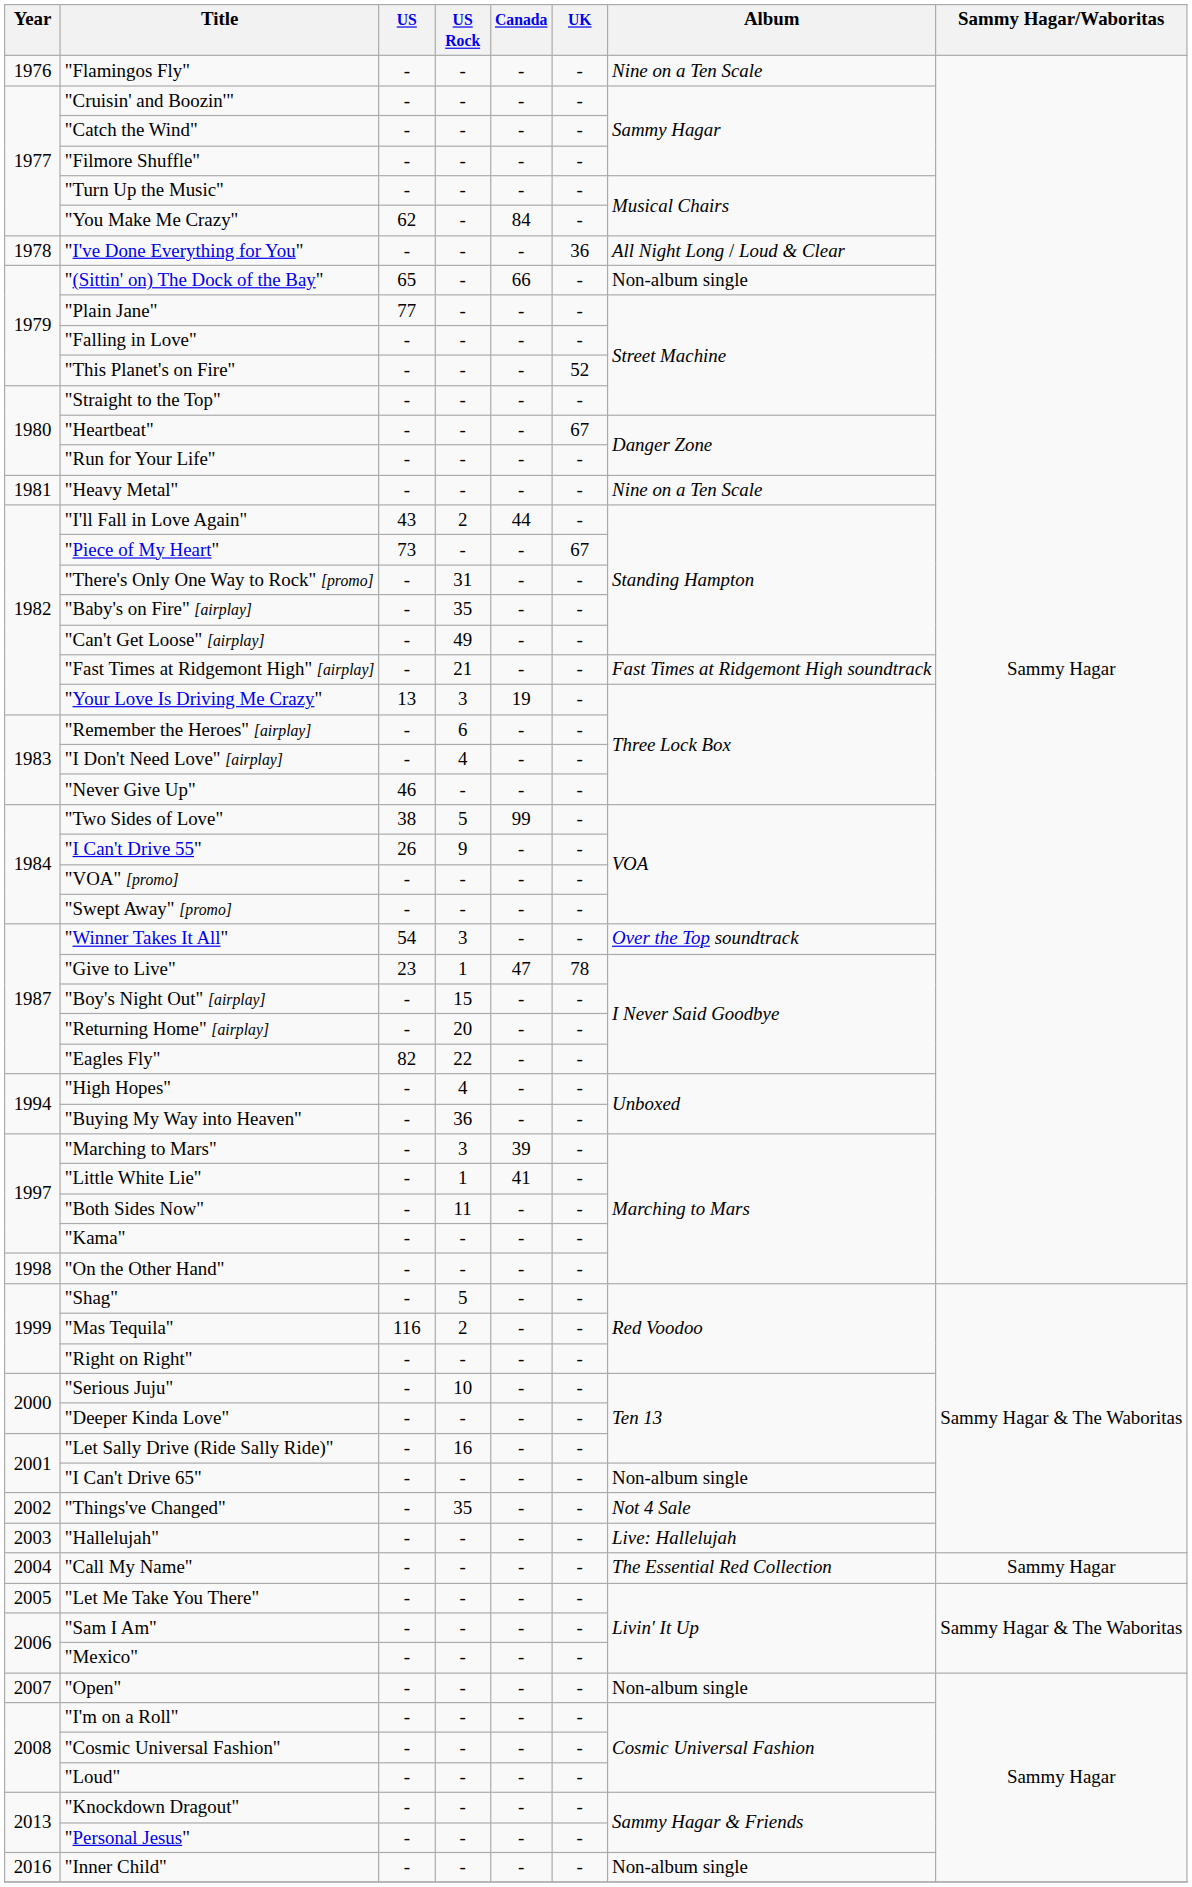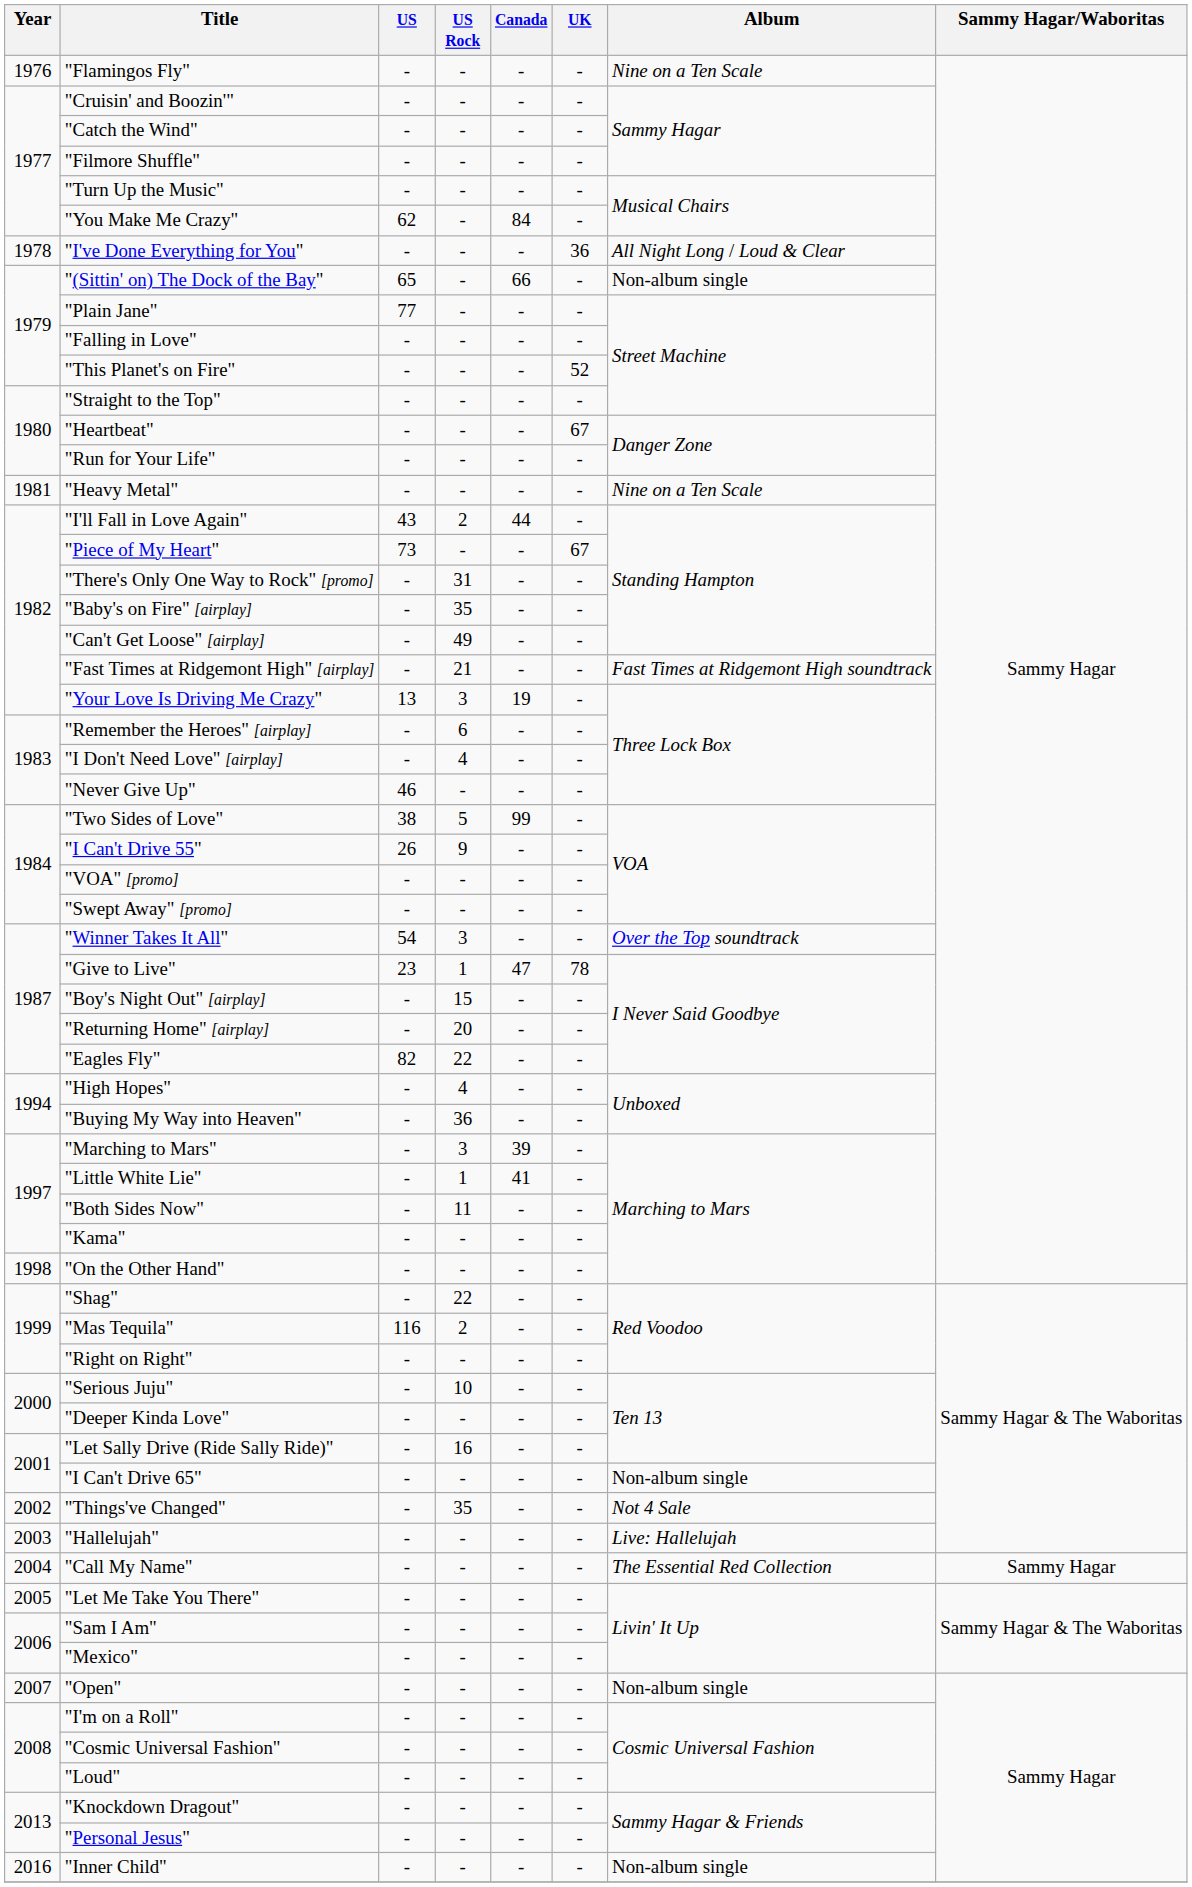 <table class="wikitable">
 <tr>
 <th align="center" valign="top" width="40">Year</th>
 <th align="left" valign="top">Title</th>
 <th align="center" valign="top" width="40"><small><a href='#'>US</a></small><br></th>
 <th align="center" valign="top" width="40"><small><a href='#'>US<br>Rock</a></small><br></th>
 <th align="center" valign="top";; width="40"><small><a href='#'>Canada</a></small><br></th>
 <th align="center" valign="top";; width="40"><small><a href='#'>UK</a></small><br></th>
 <th align="left" valign="top">Album</th>
 <th align="left" valign="top">Sammy Hagar/Waboritas</th>
 </tr>
 <tr>
 <td align="center" valign="center">1976</td>
 <td align="left" valign="top">"Flamingos Fly"</td>
 <td align="center" valign="top">-</td>
 <td align="center" valign="top">-</td>
 <td align="center" valign="top">-</td>
 <td align="center" valign="top">-</td>
 <td align="left" valign="center"><em>Nine on a Ten Scale</em></td>
 <td rowspan = 41 align="center">Sammy Hagar</td>
 </tr>
 <tr>
 <td rowspan = 5 align="center" valign="center">1977</td>
 <td align="left" valign="top">"Cruisin' and Boozin'"</td>
 <td align="center" valign="top">-</td>
 <td align="center" valign="top">-</td>
 <td align="center" valign="top">-</td>
 <td align="center" valign="top">-</td>
 <td rowspan = 3 align="left" valign="center"><em>Sammy Hagar</em></td>
 </tr>
 <tr>
 <td align="left" valign="top">"Catch the Wind"</td>
 <td align="center" valign="top">-</td>
 <td align="center" valign="top">-</td>
 <td align="center" valign="top">-</td>
 <td align="center" valign="top">-</td>
 </tr>
 <tr>
 <td align="left" valign="top">"Filmore Shuffle"</td>
 <td align="center" valign="top">-</td>
 <td align="center" valign="top">-</td>
 <td align="center" valign="top">-</td>
 <td align="center" valign="top">-</td>
 </tr>
 <tr>
 <td align="left" valign="top">"Turn Up the Music"</td>
 <td align="center" valign="top">-</td>
 <td align="center" valign="top">-</td>
 <td align="center" valign="top">-</td>
 <td align="center" valign="top">-</td>
 <td rowspan = 2 align="left" valign="center"><em>Musical Chairs</em></td>
 </tr>
 <tr>
 <td align="left" valign="top">"You Make Me Crazy"</td>
 <td align="center" valign="top">62</td>
 <td align="center" valign="top">-</td>
 <td align="center" valign="top">84</td>
 <td align="center" valign="top">-</td>
 </tr>
 <tr>
 <td align="center" valign="center">1978</td>
 <td align="left" valign="top">"<a href='#'>I've Done Everything for You</a>"</td>
 <td align="center" valign="top">-</td>
 <td align="center" valign="top">-</td>
 <td align="center" valign="top">-</td>
 <td align="center" valign="top">36</td>
 <td><em>All Night Long</em> / <em>Loud & Clear</em></td>
 </tr>
 <tr>
 <td rowspan = 4 align="center" valign="center">1979</td>
 <td align="left" valign="top">"<a href='#'>(Sittin' on) The Dock of the Bay</a>"</td>
 <td align="center" valign="top">65</td>
 <td align="center" valign="top">-</td>
 <td align="center" valign="top">66</td>
 <td align="center" valign="top">-</td>
 <td align="left" valign="center">Non-album single</td>
 </tr>
 <tr>
 <td align="left" valign="top">"Plain Jane"</td>
 <td align="center" valign="top">77</td>
 <td align="center" valign="top">-</td>
 <td align="center" valign="top">-</td>
 <td align="center" valign="top">-</td>
 <td rowspan = 4 align="left" valign="center"><em>Street Machine</em></td>
 </tr>
 <tr>
 <td align="left" valign="top">"Falling in Love"</td>
 <td align="center" valign="top">-</td>
 <td align="center" valign="top">-</td>
 <td align="center" valign="top">-</td>
 <td align="center" valign="top">-</td>
 </tr>
 <tr>
 <td align="left" valign="top">"This Planet's on Fire"</td>
 <td align="center" valign="top">-</td>
 <td align="center" valign="top">-</td>
 <td align="center" valign="top">-</td>
 <td align="center" valign="top">52</td>
 </tr>
 <tr>
 <td rowspan = 3 align="center" valign="center">1980</td>
 <td align="left" valign="top">"Straight to the Top"</td>
 <td align="center" valign="top">-</td>
 <td align="center" valign="top">-</td>
 <td align="center" valign="top">-</td>
 <td align="center" valign="top">-</td>
 </tr>
 <tr>
 <td align="left" valign="top">"Heartbeat"</td>
 <td align="center" valign="top">-</td>
 <td align="center" valign="top">-</td>
 <td align="center" valign="top">-</td>
 <td align="center" valign="top">67</td>
 <td rowspan = 2 align="left" valign="center"><em>Danger Zone</em></td>
 </tr>
 <tr>
 <td align="left" valign="top">"Run for Your Life"</td>
 <td align="center" valign="top">-</td>
 <td align="center" valign="top">-</td>
 <td align="center" valign="top">-</td>
 <td align="center" valign="top">-</td>
 </tr>
 <tr>
 <td align="center" valign="center">1981</td>
 <td align="left" valign="top">"Heavy Metal"</td>
 <td align="center" valign="top">-</td>
 <td align="center" valign="top">-</td>
 <td align="center" valign="top">-</td>
 <td align="center" valign="top">-</td>
 <td align="left" valign="center"><em>Nine on a Ten Scale</em></td>
 </tr>
 <tr>
 <td rowspan = 7 align="center" valign="center">1982</td>
 <td align="left" valign="top">"I'll Fall in Love Again"</td>
 <td align="center" valign="top">43</td>
 <td align="center" valign="top">2</td>
 <td align="center" valign="top">44</td>
 <td align="center" valign="top">-</td>
 <td rowspan = 5 align="left" valign="center"><em>Standing Hampton</em></td>
 </tr>
 <tr>
 <td align="left" valign="top">"<a href='#'>Piece of My Heart</a>"</td>
 <td align="center" valign="top">73</td>
 <td align="center" valign="top">-</td>
 <td align="center" valign="top">-</td>
 <td align="center" valign="top">67</td>
 </tr>
 <tr>
 <td align="left" valign="top">"There's Only One Way to Rock" <small><em>[promo]</em></small></td>
 <td align="center" valign="top">-</td>
 <td align="center" valign="top">31</td>
 <td align="center" valign="top">-</td>
 <td align="center" valign="top">-</td>
 </tr>
 <tr>
 <td align="left" valign="top">"Baby's on Fire" <small><em>[airplay]</em></small></td>
 <td align="center" valign="top">-</td>
 <td align="center" valign="top">35</td>
 <td align="center" valign="top">-</td>
 <td align="center" valign="top">-</td>
 </tr>
 <tr>
 <td align="left" valign="top">"Can't Get Loose" <small><em>[airplay]</em></small></td>
 <td align="center" valign="top">-</td>
 <td align="center" valign="top">49</td>
 <td align="center" valign="top">-</td>
 <td align="center" valign="top">-</td>
 </tr>
 <tr>
 <td align="left" valign="top">"Fast Times at Ridgemont High" <small><em>[airplay]</em></small></td>
 <td align="center" valign="top">-</td>
 <td align="center" valign="top">21</td>
 <td align="center" valign="top">-</td>
 <td align="center" valign="top">-</td>
 <td align="left" valign="center"><em>Fast Times at Ridgemont High soundtrack</em></td>
 </tr>
 <tr>
 <td align="left" valign="top">"<a href='#'>Your Love Is Driving Me Crazy</a>"</td>
 <td align="center" valign="top">13</td>
 <td align="center" valign="top">3</td>
 <td align="center" valign="top">19</td>
 <td align="center" valign="top">-</td>
 <td rowspan = 4 align="left" valign="center"><em>Three Lock Box</em></td>
 </tr>
 <tr>
 <td rowspan = 3 align="center" valign="center">1983</td>
 <td align="left" valign="top">"Remember the Heroes" <small><em>[airplay]</em></small></td>
 <td align="center" valign="top">-</td>
 <td align="center" valign="top">6</td>
 <td align="center" valign="top">-</td>
 <td align="center" valign="top">-</td>
 </tr>
 <tr>
 <td align="left" valign="top">"I Don't Need Love" <small><em>[airplay]</em></small></td>
 <td align="center" valign="top">-</td>
 <td align="center" valign="top">4</td>
 <td align="center" valign="top">-</td>
 <td align="center" valign="top">-</td>
 </tr>
 <tr>
 <td align="left" valign="top">"Never Give Up"</td>
 <td align="center" valign="top">46</td>
 <td align="center" valign="top">-</td>
 <td align="center" valign="top">-</td>
 <td align="center" valign="top">-</td>
 </tr>
 <tr>
 <td rowspan = 4 align="center" valign="center">1984</td>
 <td align="left" valign="top">"Two Sides of Love"</td>
 <td align="center" valign="top">38</td>
 <td align="center" valign="top">5</td>
 <td align="center" valign="top">99</td>
 <td align="center" valign="top">-</td>
 <td rowspan = 4 align="left" valign="center"><em>VOA</em></td>
 </tr>
 <tr>
 <td align="left" valign="top">"<a href='#'>I Can't Drive 55</a>"</td>
 <td align="center" valign="top">26</td>
 <td align="center" valign="top">9</td>
 <td align="center" valign="top">-</td>
 <td align="center" valign="top">-</td>
 </tr>
 <tr>
 <td align="left" valign="top">"VOA" <small><em>[promo]</em></small></td>
 <td align="center" valign="top">-</td>
 <td align="center" valign="top">-</td>
 <td align="center" valign="top">-</td>
 <td align="center" valign="top">-</td>
 </tr>
 <tr>
 <td align="left" valign="top">"Swept Away" <small><em>[promo]</em></small></td>
 <td align="center" valign="top">-</td>
 <td align="center" valign="top">-</td>
 <td align="center" valign="top">-</td>
 <td align="center" valign="top">-</td>
 </tr>
 <tr>
 <td rowspan = 5 align="center" valign="center">1987</td>
 <td align="left" valign="top">"<a href='#'>Winner Takes It All</a>"</td>
 <td align="center" valign="top">54</td>
 <td align="center" valign="top">3</td>
 <td align="center" valign="top">-</td>
 <td align="center" valign="top">-</td>
 <td rowspan = 1 align="left" valign="center"><em><a href='#'>Over the Top</a> soundtrack</em></td>
 </tr>
 <tr>
 <td align="left" valign="top">"Give to Live"</td>
 <td align="center" valign="top">23</td>
 <td align="center" valign="top">1</td>
 <td align="center" valign="top">47</td>
 <td align="center" valign="top">78</td>
 <td rowspan = 4 align="left" valign="center"><em>I Never Said Goodbye</em></td>
 </tr>
 <tr>
 <td align="left" valign="top">"Boy's Night Out" <small><em>[airplay]</em></small></td>
 <td align="center" valign="top">-</td>
 <td align="center" valign="top">15</td>
 <td align="center" valign="top">-</td>
 <td align="center" valign="top">-</td>
 </tr>
 <tr>
 <td align="left" valign="top">"Returning Home" <small><em>[airplay]</em></small></td>
 <td align="center" valign="top">-</td>
 <td align="center" valign="top">20</td>
 <td align="center" valign="top">-</td>
 <td align="center" valign="top">-</td>
 </tr>
 <tr>
 <td align="left" valign="top">"Eagles Fly"</td>
 <td align="center" valign="top">82</td>
 <td align="center" valign="top">22</td>
 <td align="center" valign="top">-</td>
 <td align="center" valign="top">-</td>
 </tr>
 <tr>
 <td rowspan = 2 align="center" valign="center">1994</td>
 <td align="left" valign="top">"High Hopes"</td>
 <td align="center" valign="top">-</td>
 <td align="center" valign="top">4</td>
 <td align="center" valign="top">-</td>
 <td align="center" valign="top">-</td>
 <td rowspan = 2 align="left" valign="center"><em>Unboxed</em></td>
 </tr>
 <tr>
 <td align="left" valign="top">"Buying My Way into Heaven"</td>
 <td align="center" valign="top">-</td>
 <td align="center" valign="top">36</td>
 <td align="center" valign="top">-</td>
 <td align="center" valign="top">-</td>
 </tr>
 <tr>
 <td rowspan = 4 align="center" valign="center">1997</td>
 <td align="left" valign="top">"Marching to Mars"</td>
 <td align="center" valign="top">-</td>
 <td align="center" valign="top">3</td>
 <td align="center" valign="top">39</td>
 <td align="center" valign="top">-</td>
 <td rowspan = 5 align="left" valign="center"><em>Marching to Mars</em></td>
 </tr>
 <tr>
 <td align="left" valign="top">"Little White Lie"</td>
 <td align="center" valign="top">-</td>
 <td align="center" valign="top">1</td>
 <td align="center" valign="top">41</td>
 <td align="center" valign="top">-</td>
 </tr>
 <tr>
 <td align="left" valign="top">"Both Sides Now"</td>
 <td align="center" valign="top">-</td>
 <td align="center" valign="top">11</td>
 <td align="center" valign="top">-</td>
 <td align="center" valign="top">-</td>
 </tr>
 <tr>
 <td align="left" valign="top">"Kama"</td>
 <td align="center" valign="top">-</td>
 <td align="center" valign="top">-</td>
 <td align="center" valign="top">-</td>
 <td align="center" valign="top">-</td>
 </tr>
 <tr>
 <td align="center" valign="center">1998</td>
 <td align="left" valign="top">"On the Other Hand"</td>
 <td align="center" valign="top">-</td>
 <td align="center" valign="top">-</td>
 <td align="center" valign="top">-</td>
 <td align="center" valign="top">-</td>
 </tr>
 <tr>
 <td rowspan = 3 align="center" valign="center">1999</td>
 <td align="left" valign="top">"Shag"</td>
 <td align="center" valign="top">-</td>
-<td align="center" valign="top">5</td>
+<td align="center" valign="top">22</td>
 <td align="center" valign="top">-</td>
 <td align="center" valign="top">-</td>
 <td rowspan = 3 align="left" valign="center"><em>Red Voodoo</em></td>
 <td rowspan = 9 align="center">Sammy Hagar & The Waboritas</td>
 </tr>
 <tr>
 <td align="left" valign="top">"Mas Tequila"</td>
 <td align="center" valign="top">116</td>
 <td align="center" valign="top">2</td>
 <td align="center" valign="top">-</td>
 <td align="center" valign="top">-</td>
 </tr>
 <tr>
 <td align="left" valign="top">"Right on Right"</td>
 <td align="center" valign="top">-</td>
 <td align="center" valign="top">-</td>
 <td align="center" valign="top">-</td>
 <td align="center" valign="top">-</td>
 </tr>
 <tr>
 <td rowspan = 2 align="center" valign="center">2000</td>
 <td align="left" valign="top">"Serious Juju"</td>
 <td align="center" valign="top">-</td>
 <td align="center" valign="top">10</td>
 <td align="center" valign="top">-</td>
 <td align="center" valign="top">-</td>
 <td rowspan = 3 align="left" valign="center"><em>Ten 13</em></td>
 </tr>
 <tr>
 <td align="left" valign="top">"Deeper Kinda Love"</td>
 <td align="center" valign="top">-</td>
 <td align="center" valign="top">-</td>
 <td align="center" valign="top">-</td>
 <td align="center" valign="top">-</td>
 </tr>
 <tr>
 <td rowspan = 2 align="center" valign="center">2001</td>
 <td align="left" valign="top">"Let Sally Drive (Ride Sally Ride)"</td>
 <td align="center" valign="top">-</td>
 <td align="center" valign="top">16</td>
 <td align="center" valign="top">-</td>
 <td align="center" valign="top">-</td>
 </tr>
 <tr>
 <td align="left" valign="top">"I Can't Drive 65"</td>
 <td align="center" valign="top">-</td>
 <td align="center" valign="top">-</td>
 <td align="center" valign="top">-</td>
 <td align="center" valign="top">-</td>
 <td rowspan = 1 align="left" valign="center">Non-album single</td>
 </tr>
 <tr>
 <td align="center" valign="center">2002</td>
 <td align="left" valign="top">"Things've Changed"</td>
 <td align="center" valign="top">-</td>
 <td align="center" valign="top">35</td>
 <td align="center" valign="top">-</td>
 <td align="center" valign="top">-</td>
 <td rowspan = 1 align="left" valign="center"><em>Not 4 Sale</em></td>
 </tr>
 <tr>
 <td align="center" valign="center">2003</td>
 <td align="left" valign="top">"Hallelujah"</td>
 <td align="center" valign="top">-</td>
 <td align="center" valign="top">-</td>
 <td align="center" valign="top">-</td>
 <td align="center" valign="top">-</td>
 <td rowspan = 1 align="left" valign="center"><em>Live: Hallelujah</em></td>
 </tr>
 <tr>
 <td align="center" valign="center">2004</td>
 <td align="left" valign="top">"Call My Name"</td>
 <td align="center" valign="top">-</td>
 <td align="center" valign="top">-</td>
 <td align="center" valign="top">-</td>
 <td align="center" valign="top">-</td>
 <td rowspan = 1 align="left" valign="center"><em>The Essential Red Collection</em></td>
 <td align="center">Sammy Hagar</td>
 </tr>
 <tr>
 <td align="center" valign="center">2005</td>
 <td align="left" valign="top">"Let Me Take You There"</td>
 <td align="center" valign="top">-</td>
 <td align="center" valign="top">-</td>
 <td align="center" valign="top">-</td>
 <td align="center" valign="top">-</td>
 <td rowspan = 3 align="left" valign="center"><em>Livin' It Up</em></td>
 <td rowspan = 3 align="center">Sammy Hagar & The Waboritas</td>
 </tr>
 <tr>
 <td rowspan = 2 align="center" valign="center">2006</td>
 <td align="left" valign="top">"Sam I Am"</td>
 <td align="center" valign="top">-</td>
 <td align="center" valign="top">-</td>
 <td align="center" valign="top">-</td>
 <td align="center" valign="top">-</td>
 </tr>
 <tr>
 <td align="left" valign="top">"Mexico"</td>
 <td align="center" valign="top">-</td>
 <td align="center" valign="top">-</td>
 <td align="center" valign="top">-</td>
 <td align="center" valign="top">-</td>
 </tr>
 <tr>
 <td align="center" valign="center">2007</td>
 <td align="left" valign="top">"Open"</td>
 <td align="center" valign="top">-</td>
 <td align="center" valign="top">-</td>
 <td align="center" valign="top">-</td>
 <td align="center" valign="top">-</td>
 <td align="left" valign="center">Non-album single</td>
 <td rowspan = 7 align="center">Sammy Hagar</td>
 </tr>
 <tr>
 <td rowspan = 3 align="center" valign="center">2008</td>
 <td align="left" valign="top">"I'm on a Roll"</td>
 <td align="center" valign="top">-</td>
 <td align="center" valign="top">-</td>
 <td align="center" valign="top">-</td>
 <td align="center" valign="top">-</td>
 <td rowspan = 3 align="left" valign="center"><em>Cosmic Universal Fashion</em></td>
 </tr>
 <tr>
 <td align="left" valign="top">"Cosmic Universal Fashion"</td>
 <td align="center" valign="top">-</td>
 <td align="center" valign="top">-</td>
 <td align="center" valign="top">-</td>
 <td align="center" valign="top">-</td>
 </tr>
 <tr>
 <td align="left" valign="top">"Loud"</td>
 <td align="center" valign="top">-</td>
 <td align="center" valign="top">-</td>
 <td align="center" valign="top">-</td>
 <td align="center" valign="top">-</td>
 </tr>
 <tr>
 <td rowspan = 2 align="center" valign="center">2013</td>
 <td align="left" valign="top">"Knockdown Dragout"</td>
 <td align="center" valign="top">-</td>
 <td align="center" valign="top">-</td>
 <td align="center" valign="top">-</td>
 <td align="center" valign="top">-</td>
 <td rowspan = 2 align="left" valign="center"><em>Sammy Hagar & Friends</em></td>
 </tr>
 <tr>
 <td align="left" valign="top">"<a href='#'>Personal Jesus</a>"</td>
 <td align="center" valign="top">-</td>
 <td align="center" valign="top">-</td>
 <td align="center" valign="top">-</td>
 <td align="center" valign="top">-</td>
 </tr>
 <tr>
 <td align="center" valign="center">2016</td>
 <td align="left" valign="top">"Inner Child"</td>
 <td align="center" valign="top">-</td>
 <td align="center" valign="top">-</td>
 <td align="center" valign="top">-</td>
 <td align="center" valign="top">-</td>
 <td align="left" valign="center">Non-album single</td>
 </tr>
 <tr>
 </tr>
 </table>
